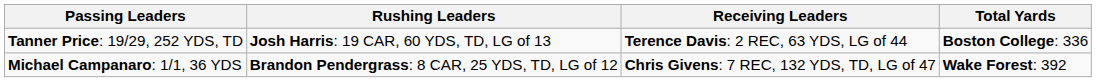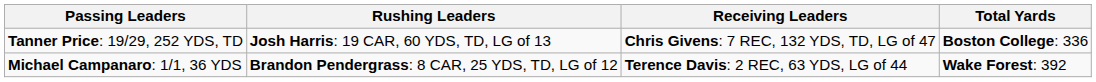 <table class="wikitable">
 <tr>
 <th>Passing Leaders</th>
 <th>Rushing Leaders</th>
 <th>Receiving Leaders</th>
 <th>Total Yards</th>
 </tr>
 <tr>
 <td><strong>Tanner Price</strong>: 19/29, 252 YDS, TD</td>
 <td><strong>Josh Harris</strong>: 19 CAR, 60 YDS, TD, LG of 13</td>
-<td><strong>Terence Davis</strong>: 2 REC, 63 YDS, LG of 44</td>
+<td><strong>Chris Givens</strong>: 7 REC, 132 YDS, TD, LG of 47</td>
 <td><strong>Boston College</strong>: 336</td>
 </tr>
 <tr>
 <td><strong>Michael Campanaro</strong>: 1/1, 36 YDS</td>
 <td><strong>Brandon Pendergrass</strong>: 8 CAR, 25 YDS, TD, LG of 12</td>
-<td><strong>Chris Givens</strong>: 7 REC, 132 YDS, TD, LG of 47</td>
+<td><strong>Terence Davis</strong>: 2 REC, 63 YDS, LG of 44</td>
 <td><strong>Wake Forest</strong>: 392</td>
 </tr>
 </table>
